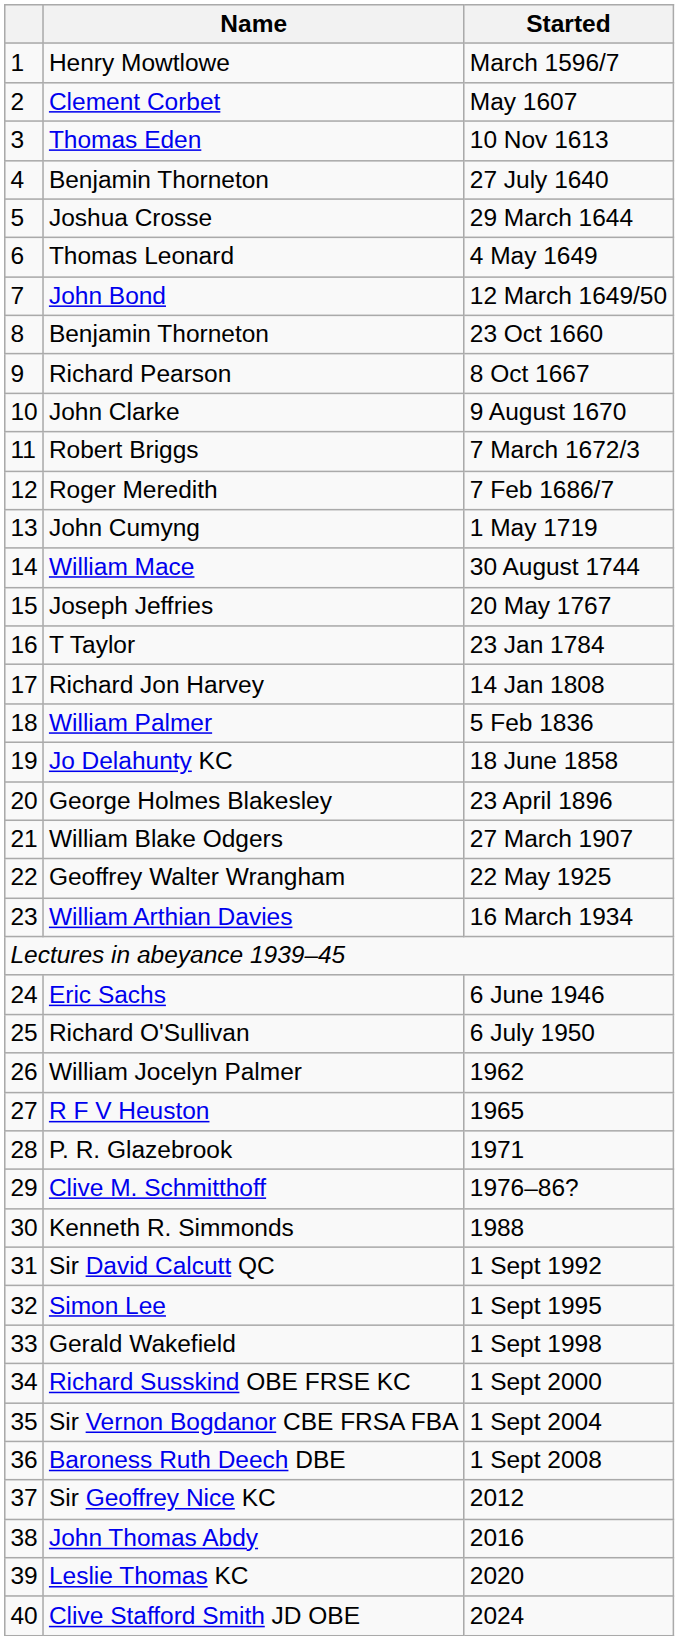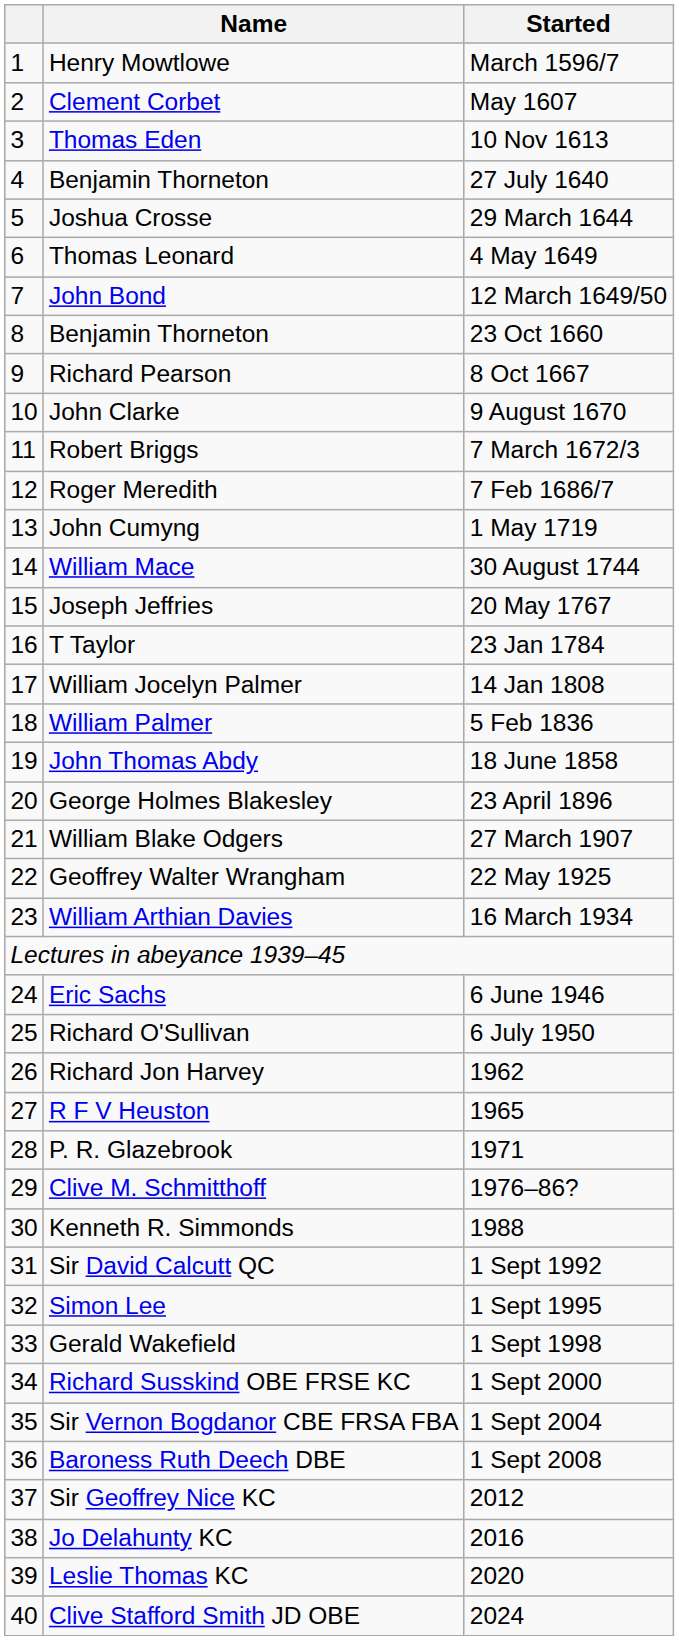 <table class= "wikitable">
 <tr>
 <th></th>
 <th>Name</th>
 <th>Started</th>
 </tr>
 <tr>
 <td>1</td>
 <td>Henry Mowtlowe</td>
 <td>March 1596/7</td>
 </tr>
 <tr>
 <td>2</td>
 <td><a href='#'>Clement Corbet</a></td>
 <td>May 1607</td>
 </tr>
 <tr>
 <td>3</td>
 <td><a href='#'>Thomas Eden</a></td>
 <td>10 Nov 1613</td>
 </tr>
 <tr>
 <td>4</td>
 <td>Benjamin Thorneton</td>
 <td>27 July 1640</td>
 </tr>
 <tr>
 <td>5</td>
 <td>Joshua Crosse</td>
 <td>29 March 1644</td>
 </tr>
 <tr>
 <td>6</td>
 <td>Thomas Leonard</td>
 <td>4 May 1649</td>
 </tr>
 <tr>
 <td>7</td>
 <td><a href='#'>John Bond</a></td>
 <td>12 March 1649/50</td>
 </tr>
 <tr>
 <td>8</td>
 <td>Benjamin Thorneton</td>
 <td>23 Oct 1660</td>
 </tr>
 <tr>
 <td>9</td>
 <td>Richard Pearson</td>
 <td>8 Oct 1667</td>
 </tr>
 <tr>
 <td>10</td>
 <td>John Clarke</td>
 <td>9 August 1670</td>
 </tr>
 <tr>
 <td>11</td>
 <td>Robert Briggs</td>
 <td>7 March 1672/3</td>
 </tr>
 <tr>
 <td>12</td>
 <td>Roger Meredith</td>
 <td>7 Feb 1686/7</td>
 </tr>
 <tr>
 <td>13</td>
 <td>John Cumyng</td>
 <td>1 May 1719</td>
 </tr>
 <tr>
 <td>14</td>
 <td><a href='#'>William Mace</a></td>
 <td>30 August 1744</td>
 </tr>
 <tr>
 <td>15</td>
 <td>Joseph Jeffries</td>
 <td>20 May 1767</td>
 </tr>
 <tr>
 <td>16</td>
 <td>T Taylor</td>
 <td>23 Jan 1784</td>
 </tr>
 <tr>
 <td>17</td>
-<td>Richard Jon Harvey</td>
+<td>William Jocelyn Palmer</td>
 <td>14 Jan 1808</td>
 </tr>
 <tr>
 <td>18</td>
 <td><a href='#'>William Palmer</a></td>
 <td>5 Feb 1836</td>
 </tr>
 <tr>
 <td>19</td>
-<td><a href='#'>Jo Delahunty</a> KC</td>
+<td><a href='#'>John Thomas Abdy</a></td>
 <td>18 June 1858</td>
 </tr>
 <tr>
 <td>20</td>
 <td>George Holmes Blakesley</td>
 <td>23 April 1896</td>
 </tr>
 <tr>
 <td>21</td>
 <td>William Blake Odgers</td>
 <td>27 March 1907</td>
 </tr>
 <tr>
 <td>22</td>
 <td>Geoffrey Walter Wrangham</td>
 <td>22 May 1925</td>
 </tr>
 <tr>
 <td>23</td>
 <td><a href='#'>William Arthian Davies</a></td>
 <td>16 March 1934</td>
 </tr>
 <tr>
 <td colspan = 3><em>Lectures in abeyance 1939–45</em></td>
 </tr>
 <tr>
 <td>24</td>
 <td><a href='#'>Eric Sachs</a></td>
 <td>6 June 1946</td>
 </tr>
 <tr>
 <td>25</td>
 <td>Richard O'Sullivan</td>
 <td>6 July 1950</td>
 </tr>
 <tr>
 <td>26</td>
-<td>William Jocelyn Palmer</td>
+<td>Richard Jon Harvey</td>
 <td>1962</td>
 </tr>
 <tr>
 <td>27</td>
 <td><a href='#'>R F V Heuston</a></td>
 <td>1965</td>
 </tr>
 <tr>
 <td>28</td>
 <td>P. R. Glazebrook</td>
 <td>1971</td>
 </tr>
 <tr>
 <td>29</td>
 <td><a href='#'>Clive M. Schmitthoff</a></td>
 <td>1976–86?</td>
 </tr>
 <tr>
 <td>30</td>
 <td>Kenneth R. Simmonds</td>
 <td>1988</td>
 </tr>
 <tr>
 <td>31</td>
 <td>Sir <a href='#'>David Calcutt</a> QC</td>
 <td>1 Sept 1992</td>
 </tr>
 <tr>
 <td>32</td>
 <td><a href='#'>Simon Lee</a></td>
 <td>1 Sept 1995</td>
 </tr>
 <tr>
 <td>33</td>
 <td>Gerald Wakefield</td>
 <td>1 Sept 1998</td>
 </tr>
 <tr>
 <td>34</td>
 <td><a href='#'>Richard Susskind</a> OBE FRSE KC</td>
 <td>1 Sept 2000</td>
 </tr>
 <tr>
 <td>35</td>
 <td>Sir <a href='#'>Vernon Bogdanor</a> CBE FRSA FBA</td>
 <td>1 Sept 2004</td>
 </tr>
 <tr>
 <td>36</td>
 <td><a href='#'>Baroness Ruth Deech</a> DBE</td>
 <td>1 Sept 2008</td>
 </tr>
 <tr>
 <td>37</td>
 <td>Sir <a href='#'>Geoffrey Nice</a> KC</td>
 <td>2012</td>
 </tr>
 <tr>
 <td>38</td>
-<td><a href='#'>John Thomas Abdy</a></td>
+<td><a href='#'>Jo Delahunty</a> KC</td>
 <td>2016</td>
 </tr>
 <tr>
 <td>39</td>
 <td><a href='#'>Leslie Thomas</a> KC</td>
 <td>2020</td>
 </tr>
 <tr>
 <td>40</td>
 <td><a href='#'>Clive Stafford Smith</a> JD OBE</td>
 <td>2024</td>
 </tr>
 </table>
